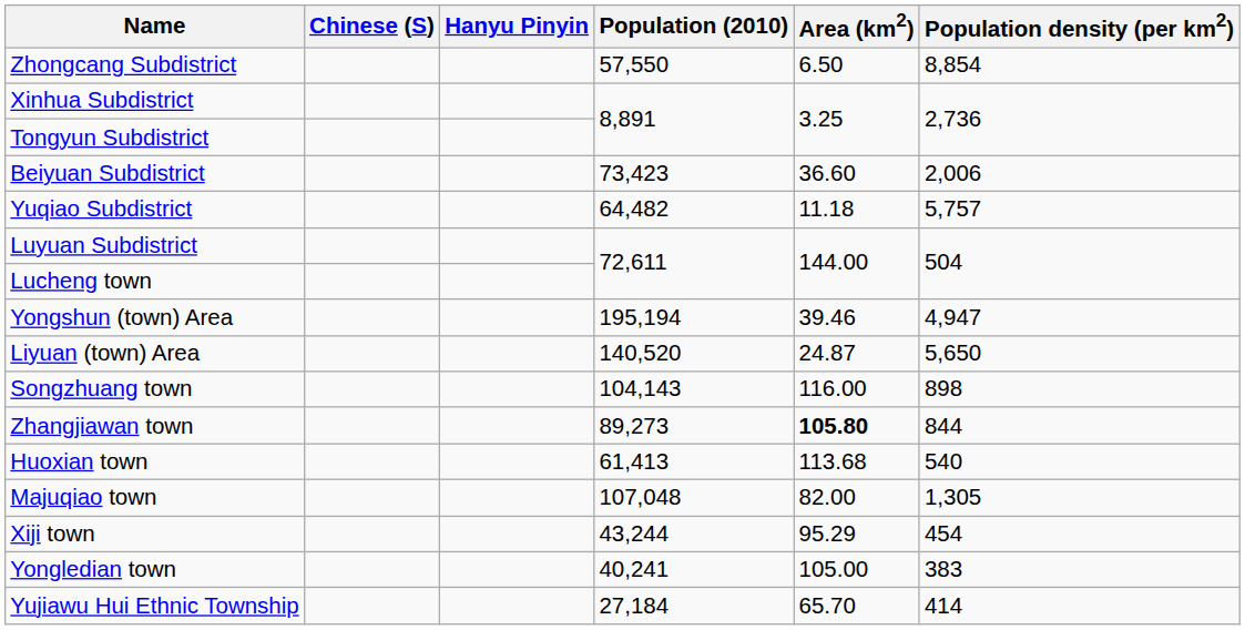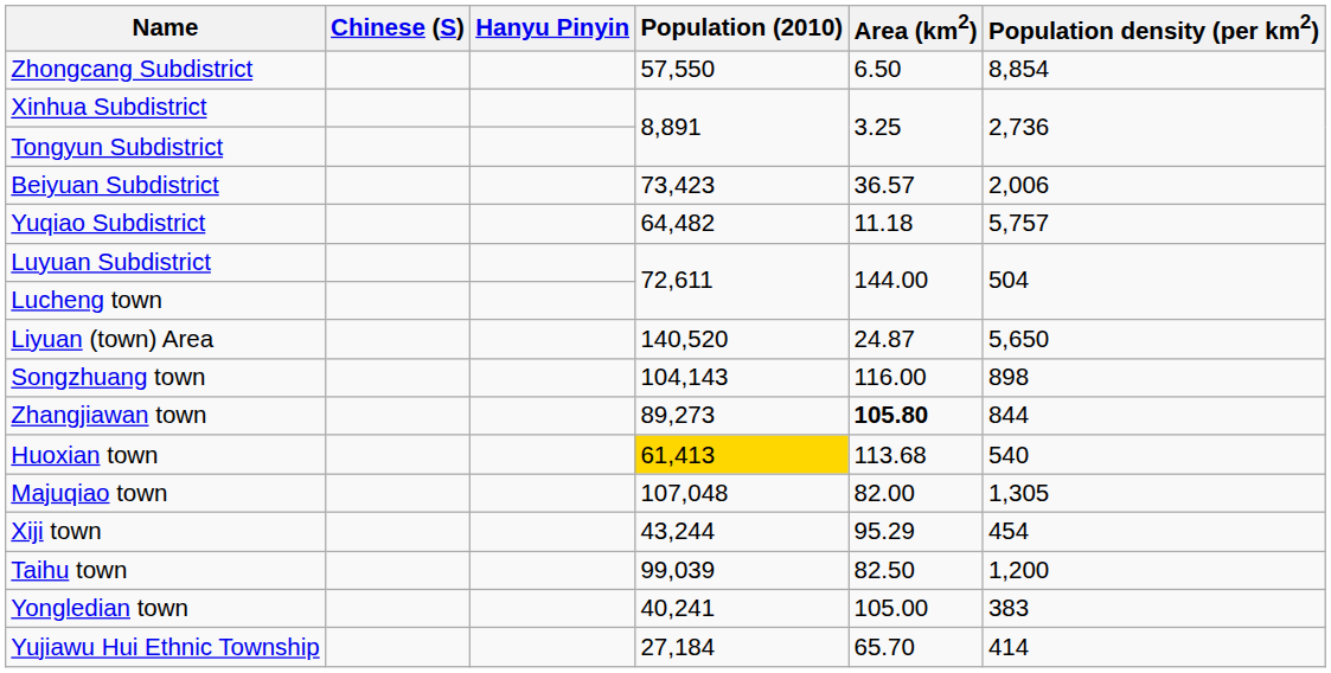 <table class="wikitable sortable">
 <tr>
 <th>Name</th>
 <th><a href='#'>Chinese</a> (<a href='#'>S</a>)</th>
 <th><a href='#'>Hanyu Pinyin</a></th>
 <th>Population (2010)</th>
 <th>Area (km<sup>2</sup>)</th>
 <th>Population density (per km<sup>2</sup>)</th>
 </tr>
 <tr>
 <td><a href='#'>Zhongcang Subdistrict</a></td>
 <td></td>
 <td></td>
 <td>57,550</td>
 <td>6.50</td>
 <td>8,854</td>
 </tr>
 <tr>
 <td><a href='#'>Xinhua Subdistrict</a></td>
 <td></td>
 <td></td>
 <td rowspan="2">8,891</td>
 <td rowspan="2">3.25</td>
 <td rowspan="2">2,736</td>
 </tr>
 <tr>
 <td><a href='#'>Tongyun Subdistrict</a></td>
 <td></td>
 <td></td>
 </tr>
 <tr>
 <td><a href='#'>Beiyuan Subdistrict</a></td>
 <td></td>
 <td></td>
 <td>73,423</td>
-<td>36.60</td>
+<td>36.57</td>
 <td>2,006</td>
 </tr>
 <tr>
 <td><a href='#'>Yuqiao Subdistrict</a></td>
 <td></td>
 <td></td>
 <td>64,482</td>
 <td>11.18</td>
 <td>5,757</td>
 </tr>
 <tr>
 <td><a href='#'>Luyuan Subdistrict</a></td>
 <td></td>
 <td></td>
 <td rowspan="2">72,611</td>
 <td rowspan="2">144.00</td>
 <td rowspan="2">504</td>
 </tr>
 <tr>
 <td><a href='#'>Lucheng</a> town</td>
 <td></td>
 <td></td>
-</tr>
-<tr>
-<td><a href='#'>Yongshun</a> (town) Area</td>
-<td></td>
-<td></td>
-<td>195,194</td>
-<td>39.46</td>
-<td>4,947</td>
 </tr>
 <tr>
 <td><a href='#'>Liyuan</a> (town) Area</td>
 <td></td>
 <td></td>
 <td>140,520</td>
 <td>24.87</td>
 <td>5,650</td>
 </tr>
 <tr>
 <td><a href='#'>Songzhuang</a> town</td>
 <td></td>
 <td></td>
 <td>104,143</td>
 <td>116.00</td>
 <td>898</td>
 </tr>
 <tr>
 <td><a href='#'>Zhangjiawan</a> town</td>
 <td></td>
 <td></td>
 <td>89,273</td>
 <td><strong>105.80</strong></td>
 <td>844</td>
 </tr>
 <tr>
 <td><a href='#'>Huoxian</a> town</td>
 <td></td>
 <td></td>
-<td>61,413</td>
+<td style="background: gold;">61,413</td>
 <td>113.68</td>
 <td>540</td>
 </tr>
 <tr>
 <td><a href='#'>Majuqiao</a> town</td>
 <td></td>
 <td></td>
 <td>107,048</td>
 <td>82.00</td>
 <td>1,305</td>
 </tr>
 <tr>
 <td><a href='#'>Xiji</a> town</td>
 <td></td>
 <td></td>
 <td>43,244</td>
 <td>95.29</td>
 <td>454</td>
 </tr>
 <tr>
+<td><a href='#'>Taihu</a> town</td>
+<td></td>
+<td></td>
+<td>99,039</td>
+<td>82.50</td>
+<td>1,200</td>
+</tr>
+<tr>
 <td><a href='#'>Yongledian</a> town</td>
 <td></td>
 <td></td>
 <td>40,241</td>
 <td>105.00</td>
 <td>383</td>
 </tr>
 <tr>
 <td><a href='#'>Yujiawu Hui Ethnic Township</a></td>
 <td></td>
 <td></td>
 <td>27,184</td>
 <td>65.70</td>
 <td>414</td>
 </tr>
 </table>
